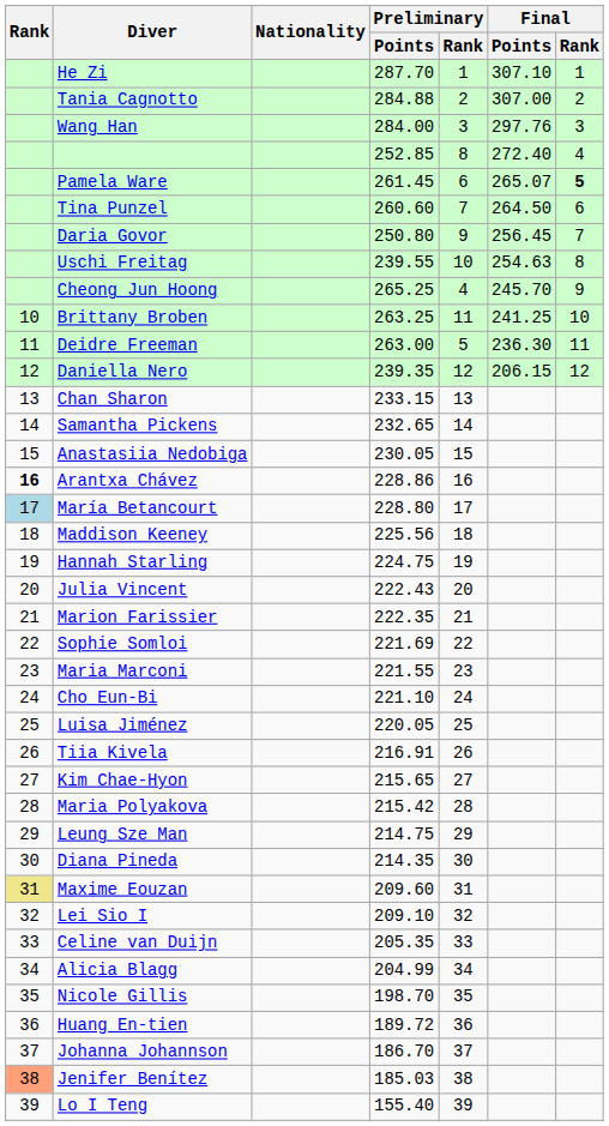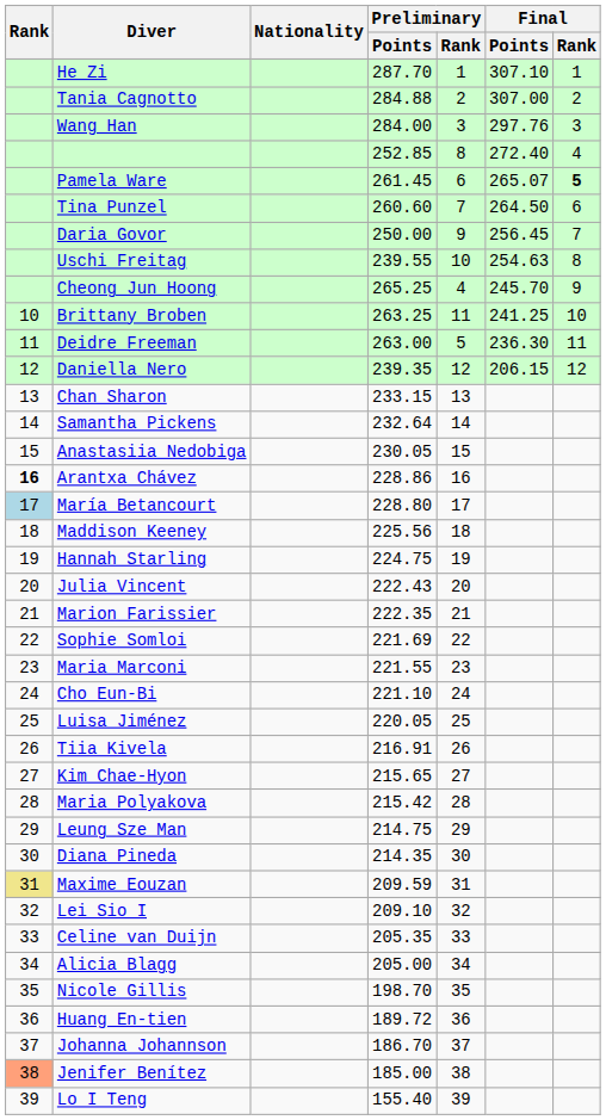 <table class="wikitable sortable" style="text-align:center">
 <tr>
 <th rowspan="2">Rank</th>
 <th rowspan="2">Diver</th>
 <th rowspan="2">Nationality</th>
 <th colspan="2">Preliminary</th>
 <th colspan="2">Final</th>
 </tr>
 <tr>
 <th>Points</th>
 <th>Rank</th>
 <th>Points</th>
 <th>Rank</th>
 </tr>
 <tr bgcolor=ccffcc>
 <td></td>
 <td align=left><a href='#'>He Zi</a></td>
 <td align=left></td>
 <td>287.70</td>
 <td>1</td>
 <td>307.10</td>
 <td>1</td>
 </tr>
 <tr bgcolor=ccffcc>
 <td></td>
 <td align=left><a href='#'>Tania Cagnotto</a></td>
 <td align=left></td>
 <td>284.88</td>
 <td>2</td>
 <td>307.00</td>
 <td>2</td>
 </tr>
 <tr bgcolor=ccffcc>
 <td></td>
 <td align=left><a href='#'>Wang Han</a></td>
 <td align=left></td>
 <td>284.00</td>
 <td>3</td>
 <td>297.76</td>
 <td>3</td>
 </tr>
 <tr bgcolor=ccffcc>
 <td></td>
 <td align=left></td>
 <td align=left></td>
 <td>252.85</td>
 <td>8</td>
 <td>272.40</td>
 <td>4</td>
 </tr>
 <tr bgcolor=ccffcc>
 <td></td>
 <td align=left><a href='#'>Pamela Ware</a></td>
 <td align=left></td>
 <td>261.45</td>
 <td>6</td>
 <td>265.07</td>
 <td><strong>5</strong></td>
 </tr>
 <tr bgcolor=ccffcc>
 <td></td>
 <td align=left><a href='#'>Tina Punzel</a></td>
 <td align=left></td>
 <td>260.60</td>
 <td>7</td>
 <td>264.50</td>
 <td>6</td>
 </tr>
 <tr bgcolor=ccffcc>
 <td></td>
 <td align=left><a href='#'>Daria Govor</a></td>
 <td align=left></td>
-<td>250.80</td>
+<td>250.00</td>
 <td>9</td>
 <td>256.45</td>
 <td>7</td>
 </tr>
 <tr bgcolor=ccffcc>
 <td></td>
 <td align=left><a href='#'>Uschi Freitag</a></td>
 <td align=left></td>
 <td>239.55</td>
 <td>10</td>
 <td>254.63</td>
 <td>8</td>
 </tr>
 <tr bgcolor=ccffcc>
 <td></td>
 <td align=left><a href='#'>Cheong Jun Hoong</a></td>
 <td align=left></td>
 <td>265.25</td>
 <td>4</td>
 <td>245.70</td>
 <td>9</td>
 </tr>
 <tr bgcolor=ccffcc>
 <td>10</td>
 <td align=left><a href='#'>Brittany Broben</a></td>
 <td align=left></td>
 <td>263.25</td>
 <td>11</td>
 <td>241.25</td>
 <td>10</td>
 </tr>
 <tr bgcolor=ccffcc>
 <td>11</td>
 <td align=left><a href='#'>Deidre Freeman</a></td>
 <td align=left></td>
 <td>263.00</td>
 <td>5</td>
 <td>236.30</td>
 <td>11</td>
 </tr>
 <tr bgcolor=ccffcc>
 <td>12</td>
 <td align=left><a href='#'>Daniella Nero</a></td>
 <td align=left></td>
 <td>239.35</td>
 <td>12</td>
 <td>206.15</td>
 <td>12</td>
 </tr>
 <tr>
 <td>13</td>
 <td align=left><a href='#'>Chan Sharon</a></td>
 <td align=left></td>
 <td>233.15</td>
 <td>13</td>
 <td></td>
 <td></td>
 </tr>
 <tr>
 <td>14</td>
 <td align=left><a href='#'>Samantha Pickens</a></td>
 <td align=left></td>
-<td>232.65</td>
+<td>232.64</td>
 <td>14</td>
 <td></td>
 <td></td>
 </tr>
 <tr>
 <td>15</td>
 <td align=left><a href='#'>Anastasiia Nedobiga</a></td>
 <td align=left></td>
 <td>230.05</td>
 <td>15</td>
 <td></td>
 <td></td>
 </tr>
 <tr>
 <td><strong>16</strong></td>
 <td align=left><a href='#'>Arantxa Chávez</a></td>
 <td align=left></td>
 <td>228.86</td>
 <td>16</td>
 <td></td>
 <td></td>
 </tr>
 <tr>
 <td style="background: lightblue;">17</td>
 <td align=left><a href='#'>María Betancourt</a></td>
 <td align=left></td>
 <td>228.80</td>
 <td>17</td>
 <td></td>
 <td></td>
 </tr>
 <tr>
 <td>18</td>
 <td align=left><a href='#'>Maddison Keeney</a></td>
 <td align=left></td>
 <td>225.56</td>
 <td>18</td>
 <td></td>
 <td></td>
 </tr>
 <tr>
 <td>19</td>
 <td align=left><a href='#'>Hannah Starling</a></td>
 <td align=left></td>
 <td>224.75</td>
 <td>19</td>
 <td></td>
 <td></td>
 </tr>
 <tr>
 <td>20</td>
 <td align=left><a href='#'>Julia Vincent</a></td>
 <td align=left></td>
 <td>222.43</td>
 <td>20</td>
 <td></td>
 <td></td>
 </tr>
 <tr>
 <td>21</td>
 <td align=left><a href='#'>Marion Farissier</a></td>
 <td align=left></td>
 <td>222.35</td>
 <td>21</td>
 <td></td>
 <td></td>
 </tr>
 <tr>
 <td>22</td>
 <td align=left><a href='#'>Sophie Somloi</a></td>
 <td align=left></td>
 <td>221.69</td>
 <td>22</td>
 <td></td>
 <td></td>
 </tr>
 <tr>
 <td>23</td>
 <td align=left><a href='#'>Maria Marconi</a></td>
 <td align=left></td>
 <td>221.55</td>
 <td>23</td>
 <td></td>
 <td></td>
 </tr>
 <tr>
 <td>24</td>
 <td align=left><a href='#'>Cho Eun-Bi</a></td>
 <td align=left></td>
 <td>221.10</td>
 <td>24</td>
 <td></td>
 <td></td>
 </tr>
 <tr>
 <td>25</td>
 <td align=left><a href='#'>Luisa Jiménez</a></td>
 <td align=left></td>
 <td>220.05</td>
 <td>25</td>
 <td></td>
 <td></td>
 </tr>
 <tr>
 <td>26</td>
 <td align=left><a href='#'>Tiia Kivela</a></td>
 <td align=left></td>
 <td>216.91</td>
 <td>26</td>
 <td></td>
 <td></td>
 </tr>
 <tr>
 <td>27</td>
 <td align=left><a href='#'>Kim Chae-Hyon</a></td>
 <td align=left></td>
 <td>215.65</td>
 <td>27</td>
 <td></td>
 <td></td>
 </tr>
 <tr>
 <td>28</td>
 <td align=left><a href='#'>Maria Polyakova</a></td>
 <td align=left></td>
 <td>215.42</td>
 <td>28</td>
 <td></td>
 <td></td>
 </tr>
 <tr>
 <td>29</td>
 <td align=left><a href='#'>Leung Sze Man</a></td>
 <td align=left></td>
 <td>214.75</td>
 <td>29</td>
 <td></td>
 <td></td>
 </tr>
 <tr>
 <td>30</td>
 <td align=left><a href='#'>Diana Pineda</a></td>
 <td align=left></td>
 <td>214.35</td>
 <td>30</td>
 <td></td>
 <td></td>
 </tr>
 <tr>
 <td style="background: khaki;">31</td>
 <td align=left><a href='#'>Maxime Eouzan</a></td>
 <td align=left></td>
-<td>209.60</td>
+<td>209.59</td>
 <td>31</td>
 <td></td>
 <td></td>
 </tr>
 <tr>
 <td>32</td>
 <td align=left><a href='#'>Lei Sio I</a></td>
 <td align=left></td>
 <td>209.10</td>
 <td>32</td>
 <td></td>
 <td></td>
 </tr>
 <tr>
 <td>33</td>
 <td align=left><a href='#'>Celine van Duijn</a></td>
 <td align=left></td>
 <td>205.35</td>
 <td>33</td>
 <td></td>
 <td></td>
 </tr>
 <tr>
 <td>34</td>
 <td align=left><a href='#'>Alicia Blagg</a></td>
 <td align=left></td>
-<td>204.99</td>
+<td>205.00</td>
 <td>34</td>
 <td></td>
 <td></td>
 </tr>
 <tr>
 <td>35</td>
 <td align=left><a href='#'>Nicole Gillis</a></td>
 <td align=left></td>
 <td>198.70</td>
 <td>35</td>
 <td></td>
 <td></td>
 </tr>
 <tr>
 <td>36</td>
 <td align=left><a href='#'>Huang En-tien</a></td>
 <td align=left></td>
 <td>189.72</td>
 <td>36</td>
 <td></td>
 <td></td>
 </tr>
 <tr>
 <td>37</td>
 <td align=left><a href='#'>Johanna Johannson</a></td>
 <td align=left></td>
 <td>186.70</td>
 <td>37</td>
 <td></td>
 <td></td>
 </tr>
 <tr>
 <td style="background: lightsalmon;">38</td>
 <td align=left><a href='#'>Jenifer Benítez</a></td>
 <td align=left></td>
-<td>185.03</td>
+<td>185.00</td>
 <td>38</td>
 <td></td>
 <td></td>
 </tr>
 <tr>
 <td>39</td>
 <td align=left><a href='#'>Lo I Teng</a></td>
 <td align=left></td>
 <td>155.40</td>
 <td>39</td>
 <td></td>
 <td></td>
 </tr>
 </table>
